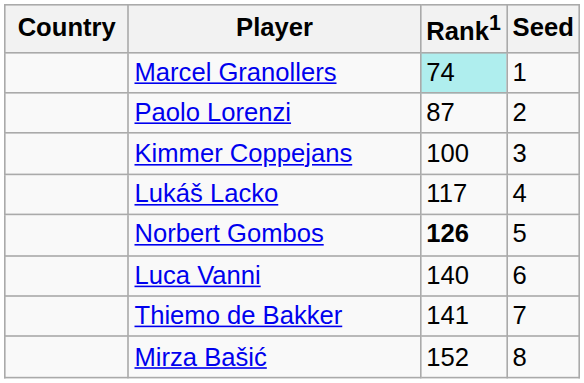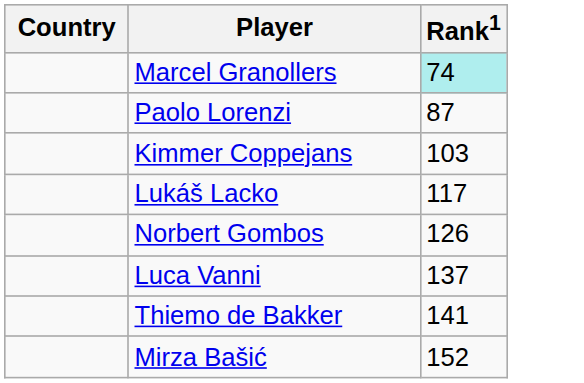 <table class="sortable wikitable">
 <tr>
 <th width="70">Country</th>
 <th width="175">Player</th>
 <th>Rank<sup>1</sup></th>
-<th>Seed</th>
 </tr>
 <tr>
 <td></td>
 <td><a href='#'>Marcel Granollers</a></td>
 <td style="background: paleturquoise;">74</td>
-<td>1</td>
 </tr>
 <tr>
 <td></td>
 <td><a href='#'>Paolo Lorenzi</a></td>
 <td>87</td>
-<td>2</td>
 </tr>
 <tr>
 <td></td>
 <td><a href='#'>Kimmer Coppejans</a></td>
-<td>100</td>
-<td>3</td>
+<td>103</td>
 </tr>
 <tr>
 <td></td>
 <td><a href='#'>Lukáš Lacko</a></td>
 <td>117</td>
-<td>4</td>
 </tr>
 <tr>
 <td></td>
 <td><a href='#'>Norbert Gombos</a></td>
-<td><strong>126</strong></td>
-<td>5</td>
+<td>126</td>
 </tr>
 <tr>
 <td></td>
 <td><a href='#'>Luca Vanni</a></td>
-<td>140</td>
-<td>6</td>
+<td>137</td>
 </tr>
 <tr>
 <td></td>
 <td><a href='#'>Thiemo de Bakker</a></td>
 <td>141</td>
-<td>7</td>
 </tr>
 <tr>
 <td></td>
 <td><a href='#'>Mirza Bašić</a></td>
 <td>152</td>
-<td>8</td>
 </tr>
 </table>
